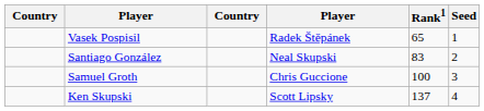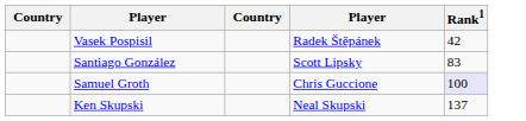 <table class="sortable wikitable">
 <tr>
 <th width="70">Country</th>
 <th width="175">Player</th>
 <th width="70">Country</th>
 <th width="175">Player</th>
 <th>Rank<sup>1</sup></th>
-<th>Seed</th>
 </tr>
 <tr>
 <td></td>
 <td><a href='#'>Vasek Pospisil</a></td>
 <td></td>
 <td><a href='#'>Radek Štěpánek</a></td>
-<td>65</td>
-<td>1</td>
+<td>42</td>
 </tr>
 <tr>
 <td></td>
 <td><a href='#'>Santiago González</a></td>
 <td></td>
-<td><a href='#'>Neal Skupski</a></td>
+<td><a href='#'>Scott Lipsky</a></td>
 <td>83</td>
-<td>2</td>
 </tr>
 <tr>
 <td></td>
 <td><a href='#'>Samuel Groth</a></td>
 <td></td>
 <td><a href='#'>Chris Guccione</a></td>
-<td>100</td>
-<td>3</td>
+<td style="background: lavender;">100</td>
 </tr>
 <tr>
 <td></td>
 <td><a href='#'>Ken Skupski</a></td>
 <td></td>
-<td><a href='#'>Scott Lipsky</a></td>
+<td><a href='#'>Neal Skupski</a></td>
 <td>137</td>
-<td>4</td>
 </tr>
 </table>
